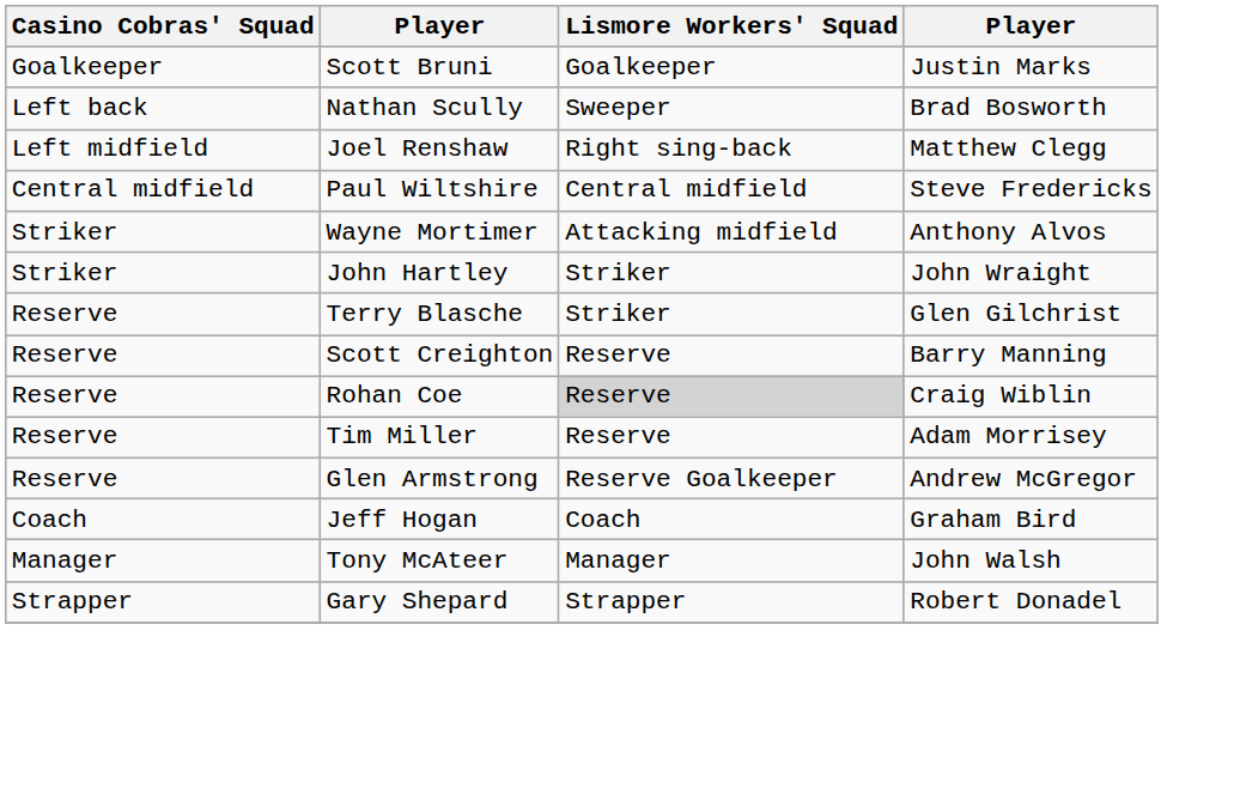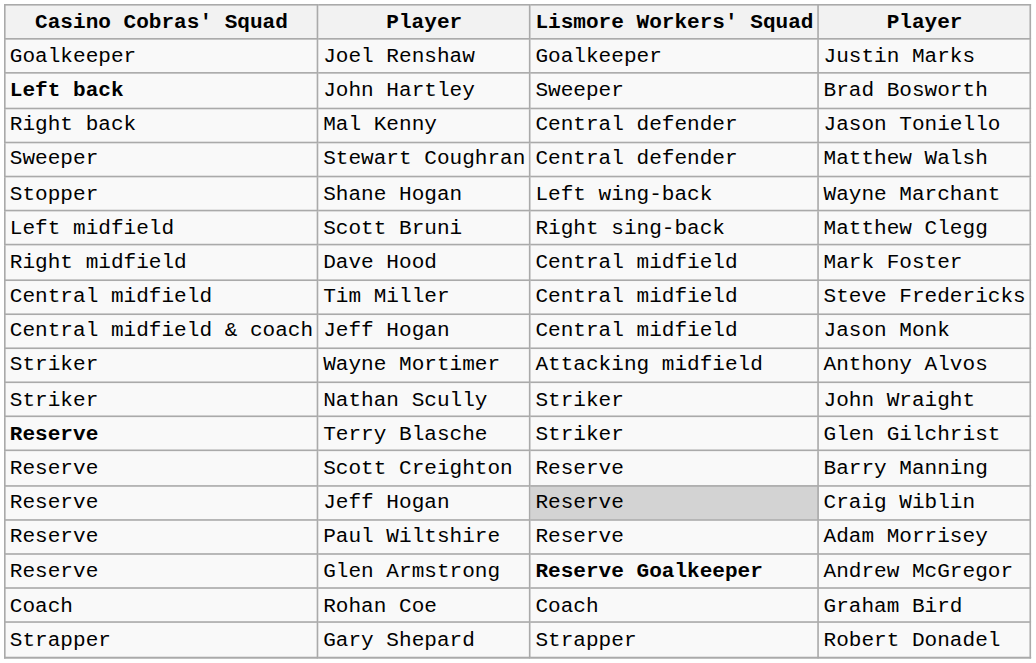 <table class="wikitable">
 <tr>
 <th>Casino Cobras' Squad</th>
 <th>Player</th>
 <th>Lismore Workers' Squad</th>
 <th>Player</th>
 </tr>
 <tr>
 <td>Goalkeeper</td>
-<td>Scott Bruni</td>
+<td>Joel Renshaw</td>
 <td>Goalkeeper</td>
 <td>Justin Marks</td>
 </tr>
 <tr>
-<td>Left back</td>
-<td>Nathan Scully</td>
+<td><strong>Left back</strong></td>
+<td>John Hartley</td>
 <td>Sweeper</td>
 <td>Brad Bosworth</td>
 </tr>
 <tr>
+<td>Right back</td>
+<td>Mal Kenny</td>
+<td>Central defender</td>
+<td>Jason Toniello</td>
+</tr>
+<tr>
+<td>Sweeper</td>
+<td>Stewart Coughran</td>
+<td>Central defender</td>
+<td>Matthew Walsh</td>
+</tr>
+<tr>
+<td>Stopper</td>
+<td>Shane Hogan</td>
+<td>Left wing-back</td>
+<td>Wayne Marchant</td>
+</tr>
+<tr>
 <td>Left midfield</td>
-<td>Joel Renshaw</td>
+<td>Scott Bruni</td>
 <td>Right sing-back</td>
 <td>Matthew Clegg</td>
 </tr>
 <tr>
+<td>Right midfield</td>
+<td>Dave Hood</td>
 <td>Central midfield</td>
-<td>Paul Wiltshire</td>
+<td>Mark Foster</td>
+</tr>
+<tr>
+<td>Central midfield</td>
+<td>Tim Miller</td>
 <td>Central midfield</td>
 <td>Steve Fredericks</td>
+</tr>
+<tr>
+<td>Central midfield & coach</td>
+<td>Jeff Hogan</td>
+<td>Central midfield</td>
+<td>Jason Monk</td>
 </tr>
 <tr>
 <td>Striker</td>
 <td>Wayne Mortimer</td>
 <td>Attacking midfield</td>
 <td>Anthony Alvos</td>
 </tr>
 <tr>
 <td>Striker</td>
-<td>John Hartley</td>
+<td>Nathan Scully</td>
 <td>Striker</td>
 <td>John Wraight</td>
 </tr>
 <tr>
-<td>Reserve</td>
+<td><strong>Reserve</strong></td>
 <td>Terry Blasche</td>
 <td>Striker</td>
 <td>Glen Gilchrist</td>
 </tr>
 <tr>
 <td>Reserve</td>
 <td>Scott Creighton</td>
 <td>Reserve</td>
 <td>Barry Manning</td>
 </tr>
 <tr>
 <td>Reserve</td>
-<td>Rohan Coe</td>
+<td>Jeff Hogan</td>
 <td style="background: lightgrey;">Reserve</td>
 <td>Craig Wiblin</td>
 </tr>
 <tr>
 <td>Reserve</td>
-<td>Tim Miller</td>
+<td>Paul Wiltshire</td>
 <td>Reserve</td>
 <td>Adam Morrisey</td>
 </tr>
 <tr>
 <td>Reserve</td>
 <td>Glen Armstrong</td>
-<td>Reserve Goalkeeper</td>
+<td><strong>Reserve Goalkeeper</strong></td>
 <td>Andrew McGregor</td>
 </tr>
 <tr>
 <td>Coach</td>
-<td>Jeff Hogan</td>
+<td>Rohan Coe</td>
 <td>Coach</td>
 <td>Graham Bird</td>
-</tr>
-<tr>
-<td>Manager</td>
-<td>Tony McAteer</td>
-<td>Manager</td>
-<td>John Walsh</td>
 </tr>
 <tr>
 <td>Strapper</td>
 <td>Gary Shepard</td>
 <td>Strapper</td>
 <td>Robert Donadel</td>
 </tr>
 <tr>
 </tr>
 </table>
